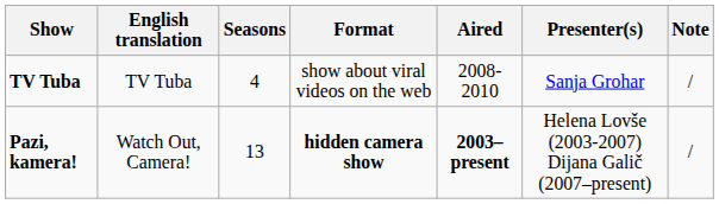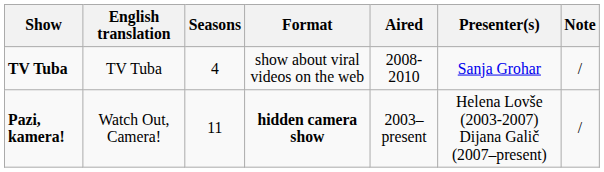 <table class="wikitable">
 <tr>
 <th>Show</th>
 <th>English translation</th>
 <th>Seasons</th>
 <th>Format</th>
 <th>Aired</th>
 <th>Presenter(s)</th>
 <th>Note</th>
 </tr>
 <tr>
 <td><strong>TV Tuba</strong></td>
 <td align=center>TV Tuba</td>
 <td align=center>4</td>
 <td align=center>show about viral videos on the web</td>
 <td align=center>2008-2010</td>
 <td align=center><a href='#'>Sanja Grohar</a></td>
 <td align=center>/</td>
 </tr>
 <tr>
 <td><strong>Pazi, kamera!</strong></td>
 <td align=center>Watch Out, Camera!</td>
-<td align=center>13</td>
+<td align=center>11</td>
 <td align=center><strong>hidden camera show</strong></td>
-<td align=center><strong>2003–present</strong></td>
+<td align=center>2003–present</td>
 <td align=center>Helena Lovše (2003-2007)<br>Dijana Galič<br>(2007–present)</td>
 <td align=center>/</td>
 </tr>
 </table>
